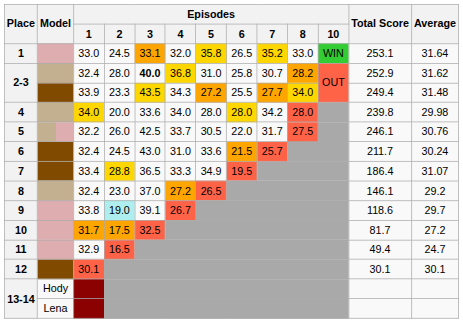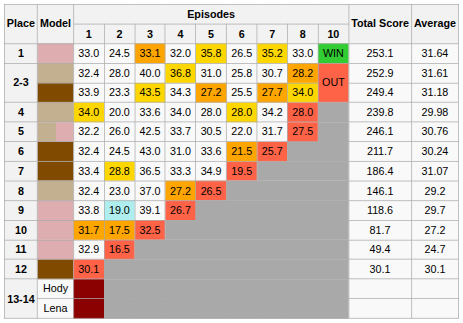 <table style="text-align: center; font-size:92%; line-height:20px;" class="wikitable sortable">
 <tr>
 <th rowspan="2">Place</th>
 <th rowspan="2">Model</th>
 <th colspan="9">Episodes</th>
 <th rowspan="2">Total Score</th>
 <th rowspan="2">Average</th>
 </tr>
 <tr>
 <th width="35">1</th>
 <th width="35">2</th>
 <th width="35">3</th>
 <th width="35">4</th>
 <th width="35">5</th>
 <th width="35">6</th>
 <th width="35">7</th>
 <th width="35">8</th>
 <th width="35">10</th>
 </tr>
 <tr>
 <th>1</th>
 <td bgcolor="#DDADAF"></td>
 <td>33.0</td>
 <td>24.5</td>
 <td bgcolor="orange">33.1</td>
 <td>32.0</td>
 <td style="background:gold;">35.8</td>
 <td>26.5</td>
 <td style="background:gold;">35.2</td>
 <td>33.0</td>
 <td style="background:limegreen;">WIN</td>
 <td>253.1</td>
 <td>31.64</td>
 </tr>
 <tr>
 <th rowspan="2">2-3</th>
 <td bgcolor="#C3B091"></td>
 <td>32.4</td>
 <td>28.0</td>
-<td><strong>40.0</strong></td>
+<td>40.0</td>
 <td style="background:gold;">36.8</td>
 <td>31.0</td>
 <td>25.8</td>
 <td>30.7</td>
 <td bgcolor="orange">28.2</td>
 <td rowspan="2" style="background:tomato">OUT</td>
 <td>252.9</td>
-<td>31.62</td>
+<td>31.61</td>
 </tr>
 <tr>
 <td bgcolor="#804A00"></td>
 <td>33.9</td>
 <td>23.3</td>
 <td style="background:gold;">43.5</td>
 <td>34.3</td>
 <td bgcolor="orange">27.2</td>
 <td>25.5</td>
 <td bgcolor="orange">27.7</td>
 <td style="background:gold;">34.0</td>
 <td>249.4</td>
-<td>31.48</td>
+<td>31.18</td>
 </tr>
 <tr>
 <th>4</th>
 <td bgcolor="#C3B091"></td>
 <td style="background:gold;">34.0</td>
 <td>20.0</td>
 <td>33.6</td>
 <td>34.0</td>
 <td>28.0</td>
 <td style="background:gold;">28.0</td>
 <td>34.2</td>
 <td style="background:tomato">28.0</td>
 <td style="background:darkgray;" colspan="1"></td>
 <td>239.8</td>
 <td>29.98</td>
 </tr>
 <tr>
 <th>5</th>
 <td style="background:linear-gradient(to left, #DDADAF 50%, #C3B091 50%);"></td>
 <td>32.2</td>
 <td>26.0</td>
 <td>42.5</td>
 <td>33.7</td>
 <td>30.5</td>
 <td>22.0</td>
 <td>31.7</td>
 <td style="background:tomato">27.5</td>
 <td style="background:darkgray;" colspan="1"></td>
 <td>246.1</td>
 <td>30.76</td>
 </tr>
 <tr>
 <th>6</th>
 <td bgcolor="#804A00"></td>
 <td>32.4</td>
 <td>24.5</td>
 <td>43.0</td>
 <td>31.0</td>
 <td>33.6</td>
 <td bgcolor="orange">21.5</td>
 <td style="background:tomato">25.7</td>
 <td style="background:darkgray;" colspan="2"></td>
 <td>211.7</td>
 <td>30.24</td>
 </tr>
 <tr>
 <th>7</th>
 <td bgcolor="#804A00"></td>
 <td>33.4</td>
 <td style="background:gold;">28.8</td>
 <td>36.5</td>
 <td>33.3</td>
 <td>34.9</td>
 <td style="background:tomato">19.5</td>
 <td style="background:darkgray;" colspan="3"></td>
 <td>186.4</td>
 <td>31.07</td>
 </tr>
 <tr>
 <th>8</th>
 <td bgcolor="#C3B091"></td>
 <td>32.4</td>
 <td>23.0</td>
 <td>37.0</td>
 <td bgcolor="orange">27.2</td>
 <td style="background:tomato;">26.5</td>
 <td style="background:darkgray;" colspan="4"></td>
 <td>146.1</td>
 <td>29.2</td>
 </tr>
 <tr>
 <th>9</th>
 <td bgcolor="#DDADAF"></td>
 <td>33.8</td>
 <td style="background: paleturquoise;">19.0</td>
 <td>39.1</td>
 <td style="background:tomato;">26.7</td>
 <td style="background:darkgray;" colspan="5"></td>
 <td>118.6</td>
 <td>29.7</td>
 </tr>
 <tr>
 <th>10</th>
 <td bgcolor="#DDADAF"></td>
 <td bgcolor="orange">31.7</td>
 <td bgcolor="orange">17.5</td>
 <td style="background:tomato;">32.5</td>
 <td style="background:darkgray;" colspan="6"></td>
 <td>81.7</td>
 <td>27.2</td>
 </tr>
 <tr>
 <th>11</th>
 <td bgcolor="#DDADAF"></td>
 <td>32.9</td>
 <td style="background:tomato;">16.5</td>
 <td style="background:darkgray;" colspan="7"></td>
 <td>49.4</td>
 <td>24.7</td>
 </tr>
 <tr>
 <th>12</th>
 <td bgcolor="#804A00"></td>
 <td style="background:tomato;">30.1</td>
 <td style="background:darkgray;" colspan="8"></td>
 <td>30.1</td>
 <td>30.1</td>
 </tr>
 <tr>
 <th rowspan="2">13-14</th>
 <td>Hody</td>
 <td bgcolor="darkred"></td>
 <td style="background:darkgray;" colspan="8"></td>
 <td></td>
 <td></td>
 </tr>
 <tr>
 <td>Lena</td>
 <td bgcolor="darkred"></td>
 <td style="background:darkgray;" colspan="8"></td>
 <td></td>
 <td></td>
 </tr>
 </table>
